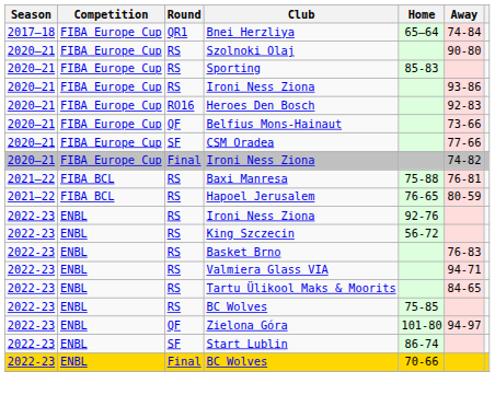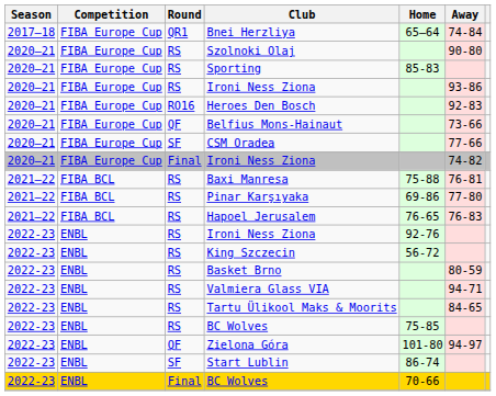 <table class="wikitable">
 <tr>
 <th>Season</th>
 <th>Competition</th>
 <th>Round</th>
 <th>Club</th>
 <th>Home</th>
 <th>Away</th>
 <th></th>
 </tr>
 <tr>
 <td><a href='#'>2017–18</a></td>
 <td><a href='#'>FIBA Europe Cup</a></td>
 <td><a href='#'>QR1</a></td>
 <td> <a href='#'>Bnei Herzliya</a></td>
 <td style="text-align:center;" bgcolor=#dfd>65–64</td>
 <td style="text-align:center;" bgcolor=#fdd>74-84</td>
 <td></td>
 </tr>
 <tr>
 <td><a href='#'>2020–21</a></td>
 <td><a href='#'>FIBA Europe Cup</a></td>
 <td><a href='#'>RS</a></td>
 <td> <a href='#'>Szolnoki Olaj</a></td>
 <td style="text-align:center;" bgcolor=#dfd></td>
 <td style="text-align:center;" bgcolor=#fdd>90-80</td>
 <td></td>
 </tr>
 <tr>
 <td><a href='#'>2020–21</a></td>
 <td><a href='#'>FIBA Europe Cup</a></td>
 <td><a href='#'>RS</a></td>
 <td> <a href='#'>Sporting</a></td>
 <td style="text-align:center;" bgcolor=#dfd>85-83</td>
 <td style="text-align:center;" bgcolor=#fdd></td>
 <td></td>
 </tr>
 <tr>
 <td><a href='#'>2020–21</a></td>
 <td><a href='#'>FIBA Europe Cup</a></td>
 <td><a href='#'>RS</a></td>
 <td> <a href='#'>Ironi Ness Ziona</a></td>
 <td style="text-align:center;" bgcolor=#dfd></td>
 <td style="text-align:center;" bgcolor=#fdd>93-86</td>
 <td></td>
 </tr>
 <tr>
 <td><a href='#'>2020–21</a></td>
 <td><a href='#'>FIBA Europe Cup</a></td>
 <td><a href='#'>RO16</a></td>
 <td> <a href='#'>Heroes Den Bosch</a></td>
 <td style="text-align:center;" bgcolor=#dfd></td>
 <td style="text-align:center;" bgcolor=#fdd>92-83</td>
 <td></td>
 </tr>
 <tr>
 <td><a href='#'>2020–21</a></td>
 <td><a href='#'>FIBA Europe Cup</a></td>
 <td><a href='#'>QF</a></td>
 <td> <a href='#'>Belfius Mons-Hainaut</a></td>
 <td style="text-align:center;" bgcolor=#dfd></td>
 <td style="text-align:center;" bgcolor=#fdd>73-66</td>
 <td></td>
 </tr>
 <tr>
 <td><a href='#'>2020–21</a></td>
 <td><a href='#'>FIBA Europe Cup</a></td>
 <td><a href='#'>SF</a></td>
 <td> <a href='#'>CSM Oradea</a></td>
 <td style="text-align:center;" bgcolor=#dfd></td>
 <td style="text-align:center;" bgcolor=#fdd>77-66</td>
 <td></td>
 </tr>
 <tr>
 <td bgcolor=Silver align=left><a href='#'>2020–21</a></td>
 <td bgcolor=Silver align=left><a href='#'>FIBA Europe Cup</a></td>
 <td bgcolor=Silver align=left><a href='#'>Final</a></td>
 <td bgcolor=Silver align=left> <a href='#'>Ironi Ness Ziona</a></td>
 <td bgcolor=Silver align=left></td>
 <td bgcolor=Silver align=left>74-82</td>
 <td bgcolor=Silver align=left></td>
 </tr>
 <tr>
 <td><a href='#'>2021–22</a></td>
 <td><a href='#'>FIBA BCL</a></td>
 <td><a href='#'>RS</a></td>
 <td> <a href='#'>Baxi Manresa</a></td>
 <td style="text-align:center;" bgcolor=#dfd>75-88</td>
 <td style="text-align:center;" bgcolor=#fdd>76-81</td>
 <td></td>
 </tr>
 <tr>
 <td><a href='#'>2021–22</a></td>
 <td><a href='#'>FIBA BCL</a></td>
 <td><a href='#'>RS</a></td>
+<td> <a href='#'>Pinar Karşıyaka</a></td>
+<td style="text-align:center;" bgcolor=#dfd>69-86</td>
+<td style="text-align:center;" bgcolor=#fdd>77-80</td>
+<td></td>
+</tr>
+<tr>
+<td><a href='#'>2021–22</a></td>
+<td><a href='#'>FIBA BCL</a></td>
+<td><a href='#'>RS</a></td>
 <td> <a href='#'>Hapoel Jerusalem</a></td>
 <td style="text-align:center;" bgcolor=#dfd>76-65</td>
-<td style="text-align:center;" bgcolor=#fdd>80-59</td>
+<td style="text-align:center;" bgcolor=#fdd>76-83</td>
 <td></td>
 </tr>
 <tr>
 <td><a href='#'>2022-23</a></td>
 <td><a href='#'>ENBL</a></td>
 <td><a href='#'>RS</a></td>
 <td> <a href='#'>Ironi Ness Ziona</a></td>
 <td style="text-align:center;" bgcolor=#dfd>92-76</td>
 <td style="text-align:center;" bgcolor=#fdd></td>
 <td></td>
 </tr>
 <tr>
 <td><a href='#'>2022-23</a></td>
 <td><a href='#'>ENBL</a></td>
 <td><a href='#'>RS</a></td>
 <td> <a href='#'>King Szczecin</a></td>
 <td style="text-align:center;" bgcolor=#dfd>56-72</td>
 <td style="text-align:center;" bgcolor=#fdd></td>
 <td></td>
 </tr>
 <tr>
 <td><a href='#'>2022-23</a></td>
 <td><a href='#'>ENBL</a></td>
 <td><a href='#'>RS</a></td>
 <td> <a href='#'>Basket Brno</a></td>
 <td style="text-align:center;" bgcolor=#dfd></td>
-<td style="text-align:center;" bgcolor=#fdd>76-83</td>
+<td style="text-align:center;" bgcolor=#fdd>80-59</td>
 <td></td>
 </tr>
 <tr>
 <td><a href='#'>2022-23</a></td>
 <td><a href='#'>ENBL</a></td>
 <td><a href='#'>RS</a></td>
 <td> <a href='#'>Valmiera Glass VIA</a></td>
 <td style="text-align:center;" bgcolor=#dfd></td>
 <td style="text-align:center;" bgcolor=#fdd>94-71</td>
 <td></td>
 </tr>
 <tr>
 <td><a href='#'>2022-23</a></td>
 <td><a href='#'>ENBL</a></td>
 <td><a href='#'>RS</a></td>
 <td> <a href='#'>Tartu Ülikool Maks & Moorits</a></td>
 <td style="text-align:center;" bgcolor=#dfd></td>
 <td style="text-align:center;" bgcolor=#fdd>84-65</td>
 <td></td>
 </tr>
 <tr>
 <td><a href='#'>2022-23</a></td>
 <td><a href='#'>ENBL</a></td>
 <td><a href='#'>RS</a></td>
 <td> <a href='#'>BC Wolves</a></td>
 <td style="text-align:center;" bgcolor=#dfd>75-85</td>
 <td style="text-align:center;" bgcolor=#fdd></td>
 <td></td>
 </tr>
 <tr>
 <td><a href='#'>2022-23</a></td>
 <td><a href='#'>ENBL</a></td>
 <td><a href='#'>QF</a></td>
 <td> <a href='#'>Zielona Góra</a></td>
 <td style="text-align:center;" bgcolor=#dfd>101-80</td>
 <td style="text-align:center;" bgcolor=#fdd>94-97</td>
 <td></td>
 </tr>
 <tr>
 <td><a href='#'>2022-23</a></td>
 <td><a href='#'>ENBL</a></td>
 <td><a href='#'>SF</a></td>
 <td> <a href='#'>Start Lublin</a></td>
 <td style="text-align:center;" bgcolor=#dfd>86-74</td>
 <td style="text-align:center;" bgcolor=#fdd></td>
 <td></td>
 </tr>
 <tr>
 <td bgcolor=gold align=left><a href='#'>2022-23</a></td>
 <td bgcolor=gold align=left><a href='#'>ENBL</a></td>
 <td bgcolor=gold align=left><a href='#'>Final</a></td>
 <td bgcolor=gold align=left> <a href='#'>BC Wolves</a></td>
 <td bgcolor=gold align=center>70-66</td>
 <td bgcolor=gold align=left></td>
 <td bgcolor=gold align=center></td>
 </tr>
 <tr>
 </tr>
 </table>
